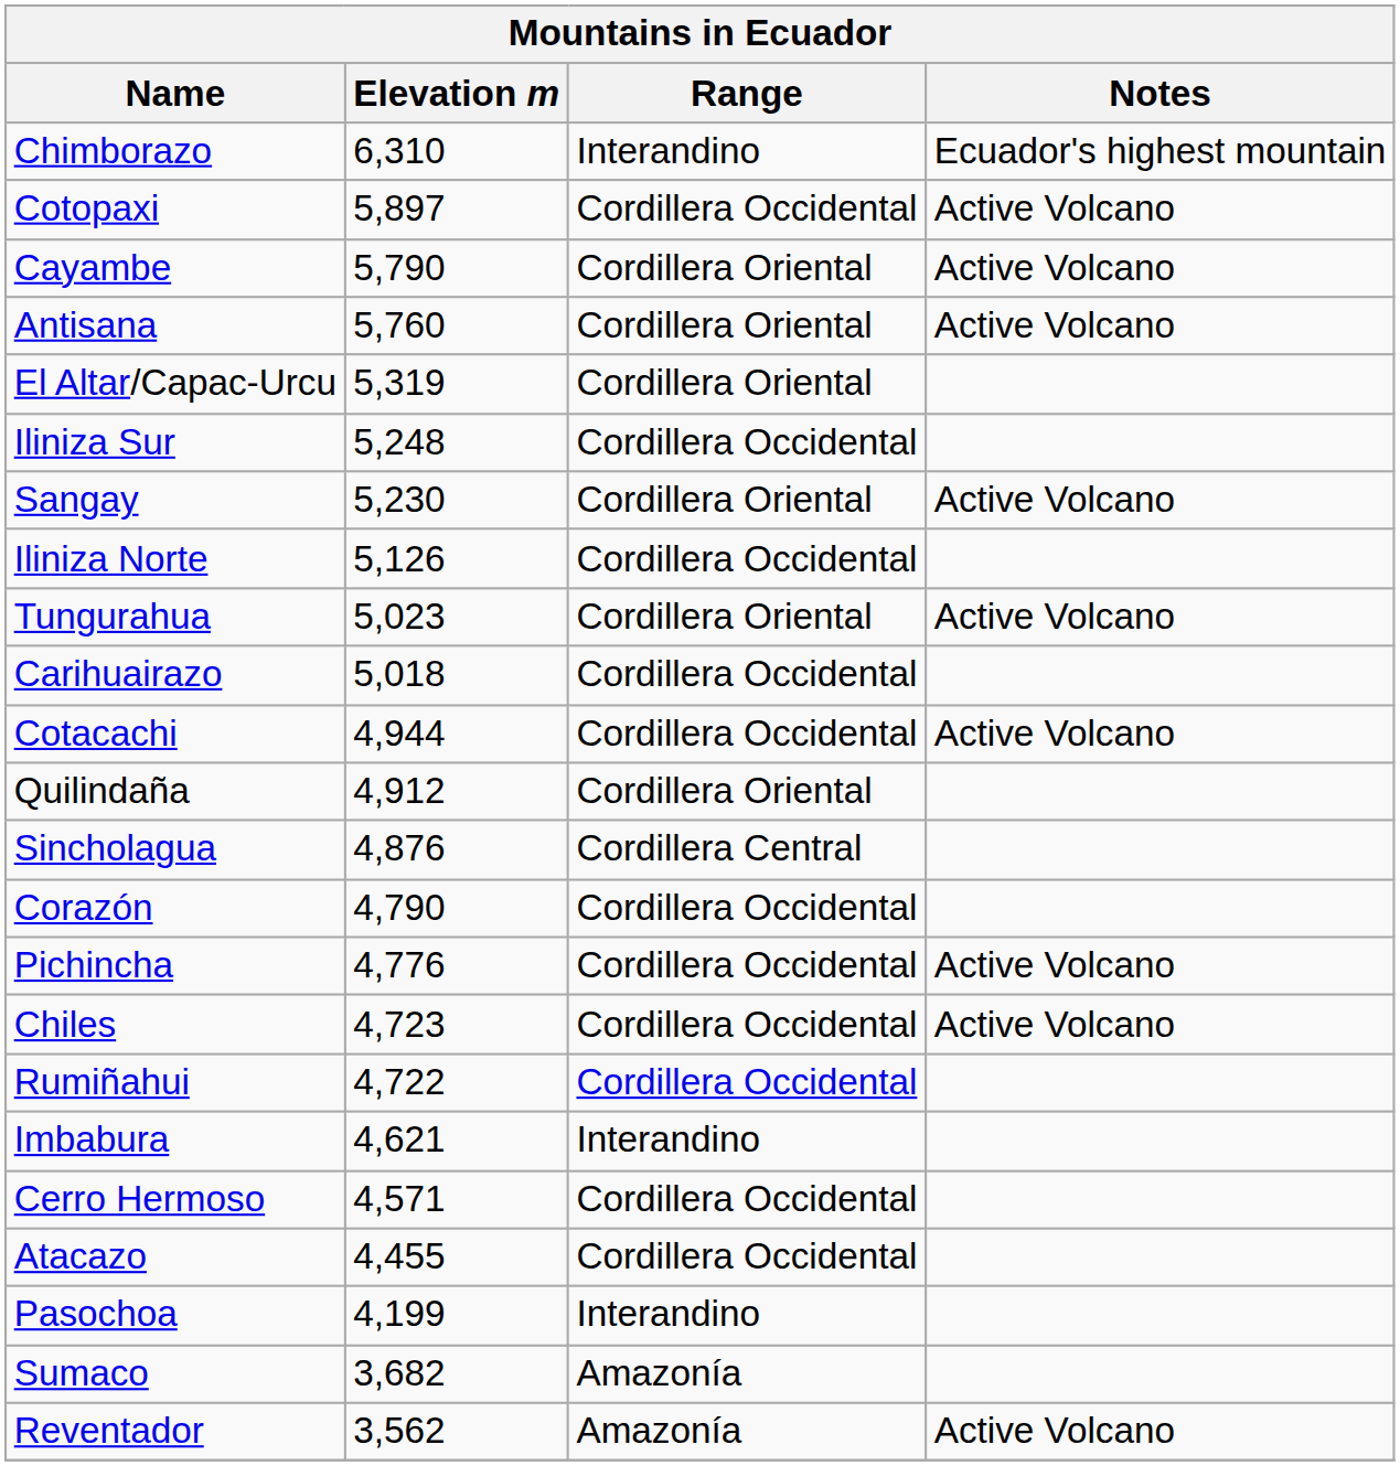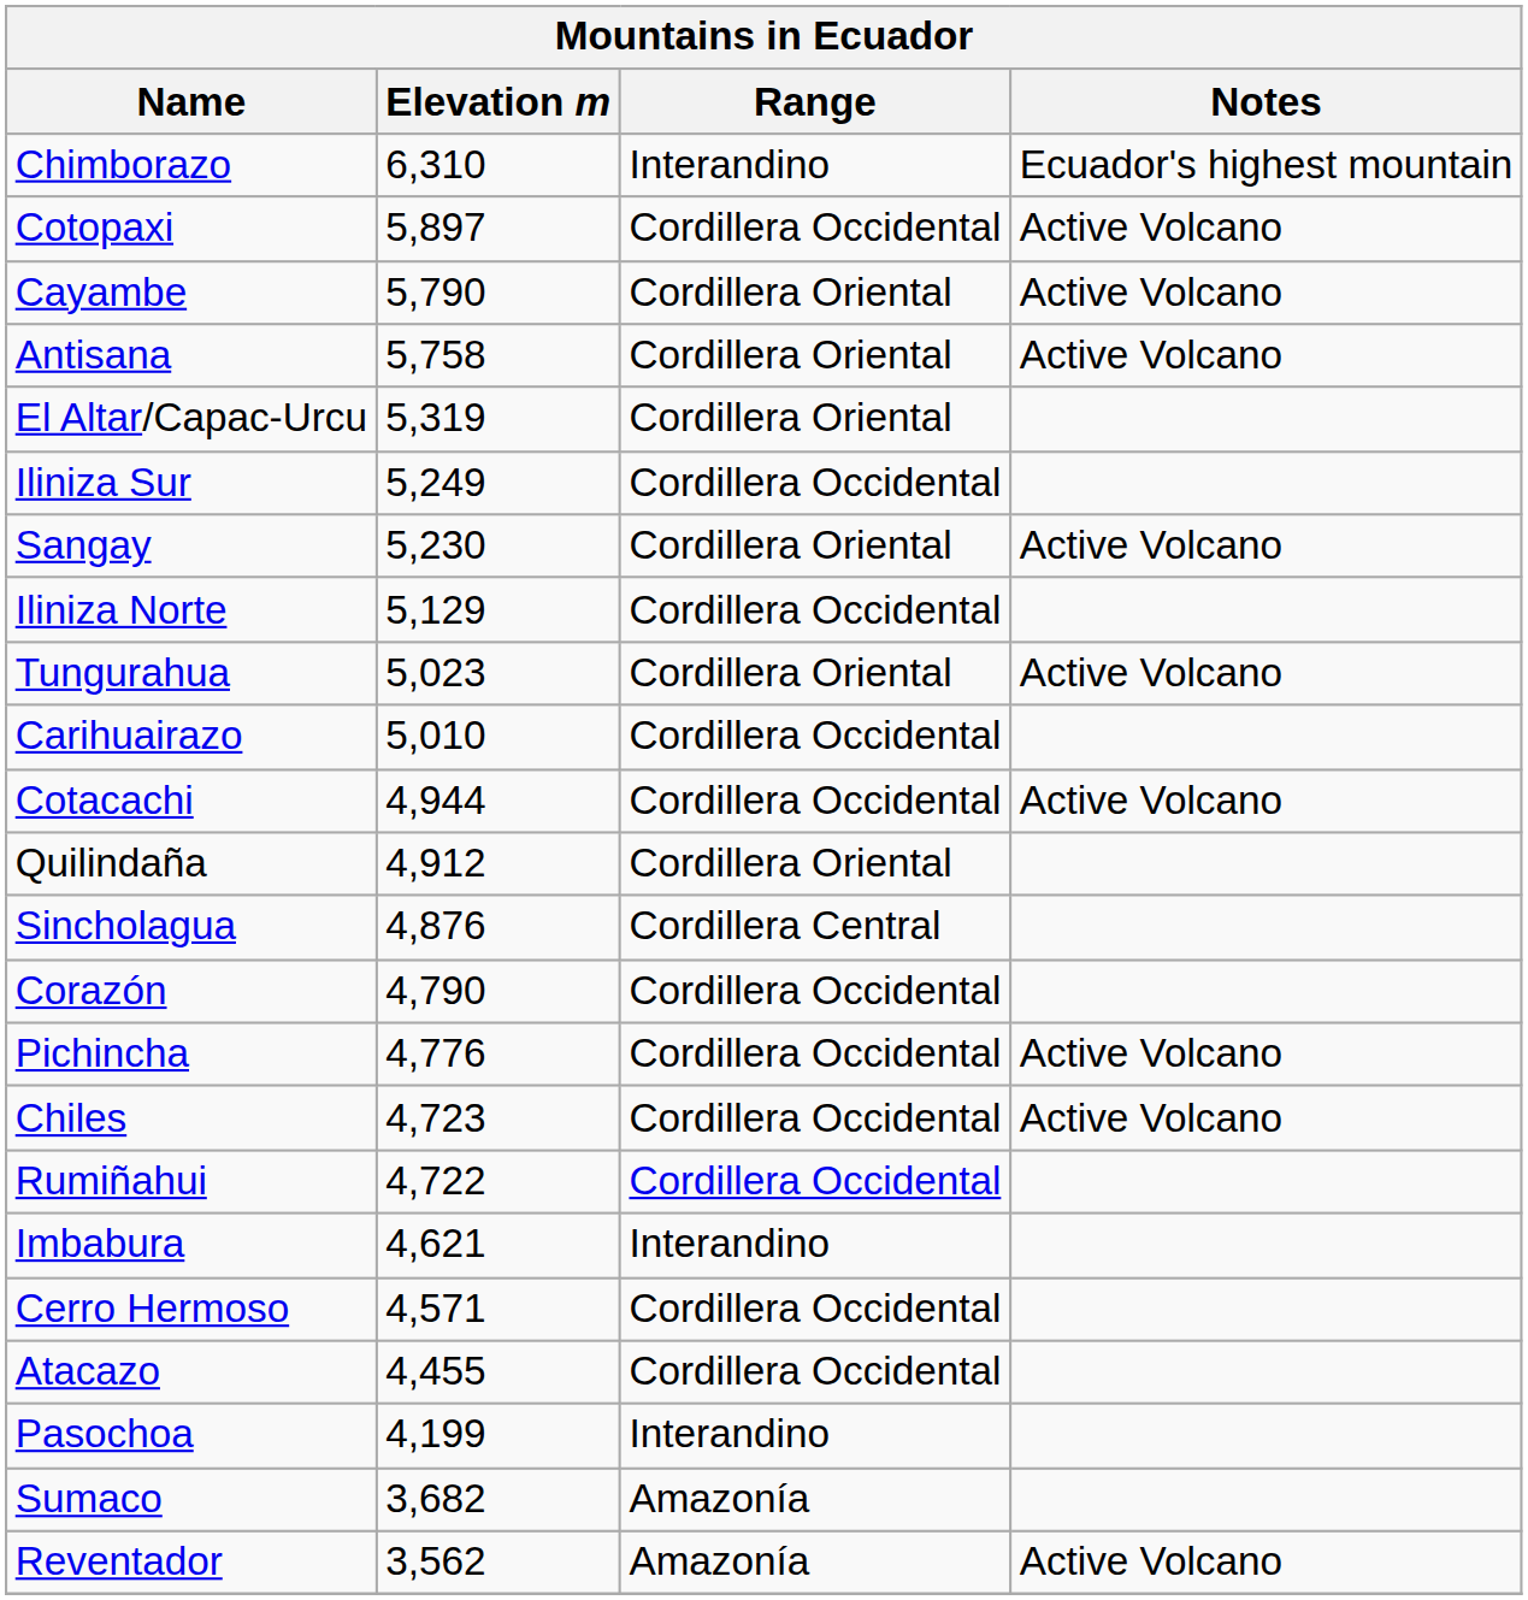 <table class="wikitable">
 <tr>
 <th colspan="10">Mountains in Ecuador</th>
 </tr>
 <tr>
 <th>Name</th>
 <th>Elevation <em>m</em></th>
 <th>Range</th>
 <th>Notes</th>
 </tr>
 <tr>
 <td><a href='#'>Chimborazo</a></td>
 <td>6,310</td>
 <td>Interandino</td>
 <td>Ecuador's highest mountain</td>
 </tr>
 <tr>
 <td><a href='#'>Cotopaxi</a></td>
 <td>5,897</td>
 <td>Cordillera Occidental</td>
 <td>Active Volcano</td>
 </tr>
 <tr>
 <td><a href='#'>Cayambe</a></td>
 <td>5,790</td>
 <td>Cordillera Oriental</td>
 <td>Active Volcano</td>
 </tr>
 <tr>
 <td><a href='#'>Antisana</a></td>
-<td>5,760</td>
+<td>5,758</td>
 <td>Cordillera Oriental</td>
 <td>Active Volcano</td>
 </tr>
 <tr --->
 <td><a href='#'>El Altar</a>/Capac-Urcu</td>
 <td>5,319</td>
 <td>Cordillera Oriental</td>
 <td></td>
 </tr>
 <tr --->
 <td><a href='#'>Iliniza Sur</a></td>
-<td>5,248</td>
+<td>5,249</td>
 <td>Cordillera Occidental</td>
 <td></td>
 </tr>
 <tr --->
 <td><a href='#'>Sangay</a></td>
 <td>5,230</td>
 <td>Cordillera Oriental</td>
 <td>Active Volcano</td>
 </tr>
 <tr --->
 <td><a href='#'>Iliniza Norte</a></td>
-<td>5,126</td>
+<td>5,129</td>
 <td>Cordillera Occidental</td>
 <td></td>
 </tr>
 <tr --->
 <td><a href='#'>Tungurahua</a></td>
 <td>5,023</td>
 <td>Cordillera Oriental</td>
 <td>Active Volcano</td>
 </tr>
 <tr --->
 <td><a href='#'>Carihuairazo</a></td>
-<td>5,018</td>
+<td>5,010</td>
 <td>Cordillera Occidental</td>
 <td></td>
 </tr>
 <tr --->
 <td><a href='#'>Cotacachi</a></td>
 <td>4,944</td>
 <td>Cordillera Occidental</td>
 <td>Active Volcano</td>
 </tr>
 <tr>
 <td>Quilindaña</td>
 <td>4,912</td>
 <td>Cordillera Oriental</td>
 <td></td>
 </tr>
 <tr --->
 <td><a href='#'>Sincholagua</a></td>
 <td>4,876</td>
 <td>Cordillera Central</td>
 <td></td>
 </tr>
 <tr --->
 <td><a href='#'>Corazón</a></td>
 <td>4,790</td>
 <td>Cordillera Occidental</td>
 <td></td>
 </tr>
 <tr --->
 <td><a href='#'>Pichincha</a></td>
 <td>4,776</td>
 <td>Cordillera Occidental</td>
 <td>Active Volcano</td>
 </tr>
 <tr --->
 <td><a href='#'>Chiles</a></td>
 <td>4,723</td>
 <td>Cordillera Occidental</td>
 <td>Active Volcano</td>
 </tr>
 <tr --->
 <td><a href='#'>Rumiñahui</a></td>
 <td>4,722</td>
 <td><a href='#'>Cordillera Occidental</a></td>
 <td></td>
 </tr>
 <tr --->
 <td><a href='#'>Imbabura</a></td>
 <td>4,621</td>
 <td>Interandino</td>
 <td></td>
 </tr>
 <tr --->
 <td><a href='#'>Cerro Hermoso</a></td>
 <td>4,571</td>
 <td>Cordillera Occidental</td>
 <td></td>
 </tr>
 <tr --->
 <td><a href='#'>Atacazo</a></td>
 <td>4,455</td>
 <td>Cordillera Occidental</td>
 <td></td>
 </tr>
 <tr --->
 <td><a href='#'>Pasochoa</a></td>
 <td>4,199</td>
 <td>Interandino</td>
 <td></td>
 </tr>
 <tr --->
 <td><a href='#'>Sumaco</a></td>
 <td>3,682</td>
 <td>Amazonía</td>
 <td></td>
 </tr>
 <tr --->
 <td><a href='#'>Reventador</a></td>
 <td>3,562</td>
 <td>Amazonía</td>
 <td>Active Volcano</td>
 </tr>
 <tr --->
 </tr>
 </table>
